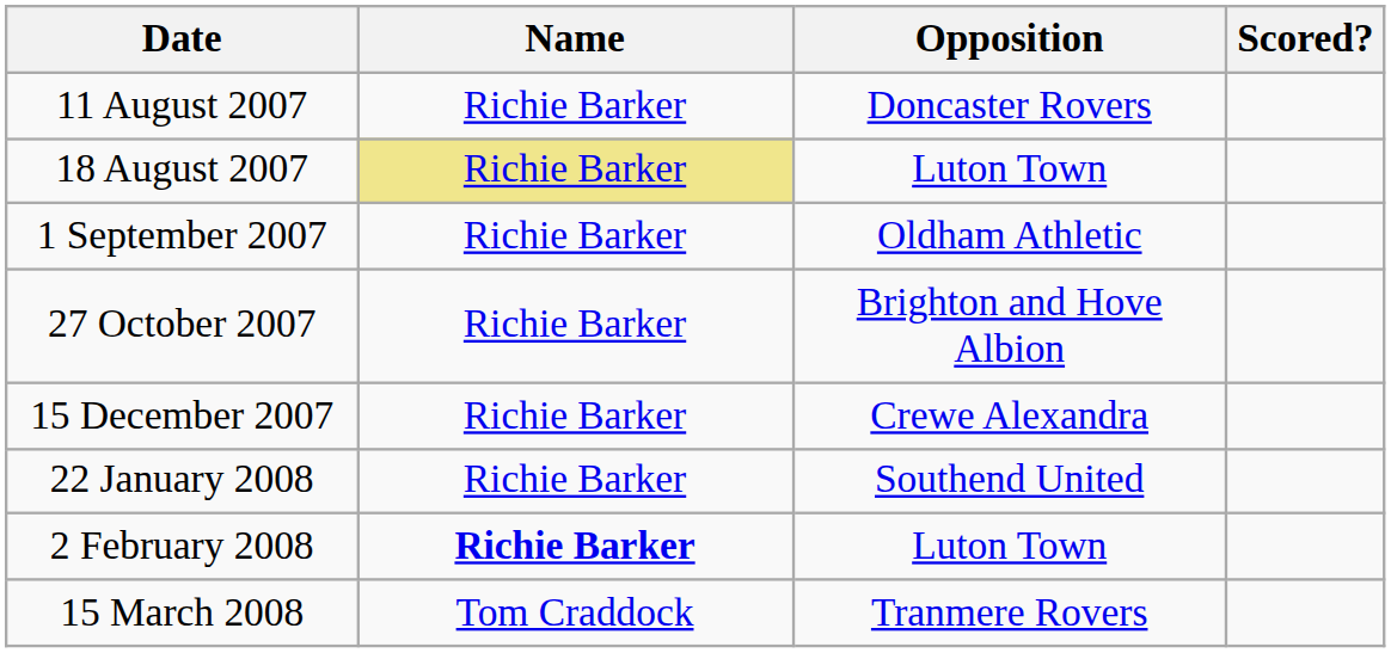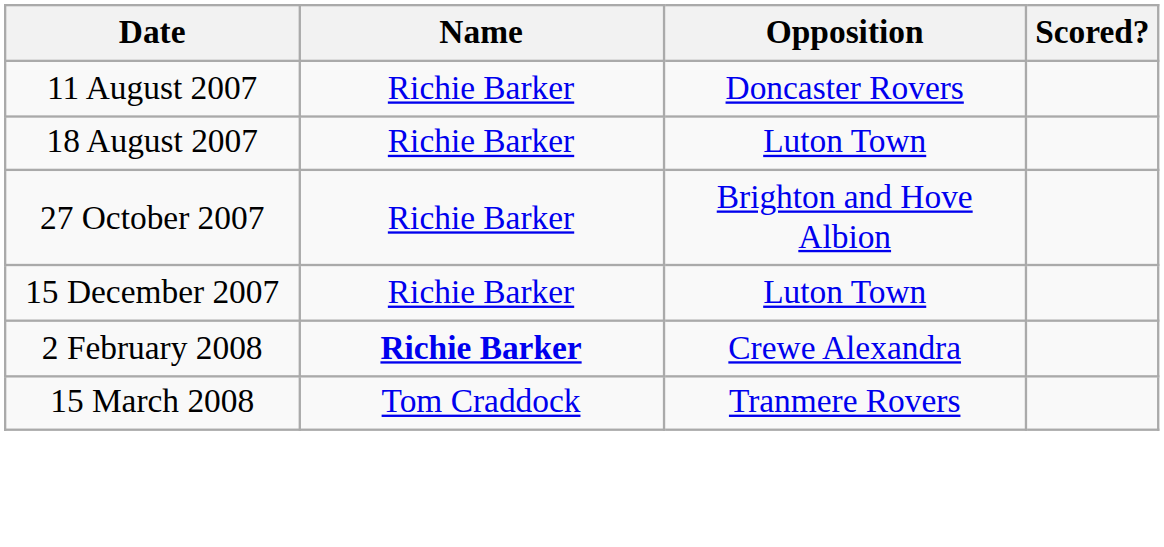 <table class="wikitable" style="text-align:center; font-size:90%; ">
 <tr>
 <th width=120>Date</th>
 <th width=150>Name</th>
 <th width=150>Opposition</th>
 <th width=50>Scored?</th>
 </tr>
 <tr>
 <td>11 August 2007</td>
 <td><a href='#'>Richie Barker</a></td>
 <td><a href='#'>Doncaster Rovers</a></td>
 <td></td>
 </tr>
 <tr>
 <td>18 August 2007</td>
-<td style="background: khaki;"><a href='#'>Richie Barker</a></td>
+<td><a href='#'>Richie Barker</a></td>
 <td><a href='#'>Luton Town</a></td>
-<td></td>
-</tr>
-<tr>
-<td>1 September 2007</td>
-<td><a href='#'>Richie Barker</a></td>
-<td><a href='#'>Oldham Athletic</a></td>
 <td></td>
 </tr>
 <tr>
 <td>27 October 2007</td>
 <td><a href='#'>Richie Barker</a></td>
 <td><a href='#'>Brighton and Hove Albion</a></td>
 <td></td>
 </tr>
 <tr>
 <td>15 December 2007</td>
 <td><a href='#'>Richie Barker</a></td>
-<td><a href='#'>Crewe Alexandra</a></td>
-<td></td>
-</tr>
-<tr>
-<td>22 January 2008</td>
-<td><a href='#'>Richie Barker</a></td>
-<td><a href='#'>Southend United</a></td>
+<td><a href='#'>Luton Town</a></td>
 <td></td>
 </tr>
 <tr>
 <td>2 February 2008</td>
 <td><strong><a href='#'>Richie Barker</a></strong></td>
-<td><a href='#'>Luton Town</a></td>
+<td><a href='#'>Crewe Alexandra</a></td>
 <td></td>
 </tr>
 <tr>
 <td>15 March 2008</td>
 <td><a href='#'>Tom Craddock</a></td>
 <td><a href='#'>Tranmere Rovers</a></td>
 <td></td>
 </tr>
 </table>
